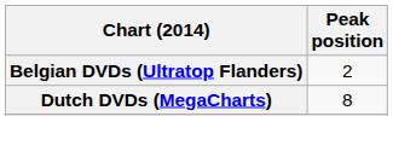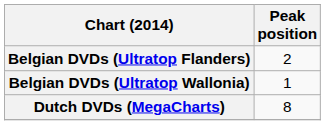 <table class="wikitable sortable plainrowheaders" style="text-align:center">
 <tr>
 <th scope="col">Chart (2014)</th>
 <th scope="col">Peak<br>position</th>
 </tr>
 <tr>
 <th scope="row">Belgian DVDs (<a href='#'>Ultratop</a> Flanders)</th>
 <td>2</td>
 </tr>
 <tr>
+<th scope="row">Belgian DVDs (<a href='#'>Ultratop</a> Wallonia)</th>
+<td>1</td>
+</tr>
+<tr>
 <th scope="row">Dutch DVDs (<a href='#'>MegaCharts</a>)</th>
 <td>8</td>
 </tr>
 <tr>
 </tr>
 <tr>
 </tr>
 </table>
